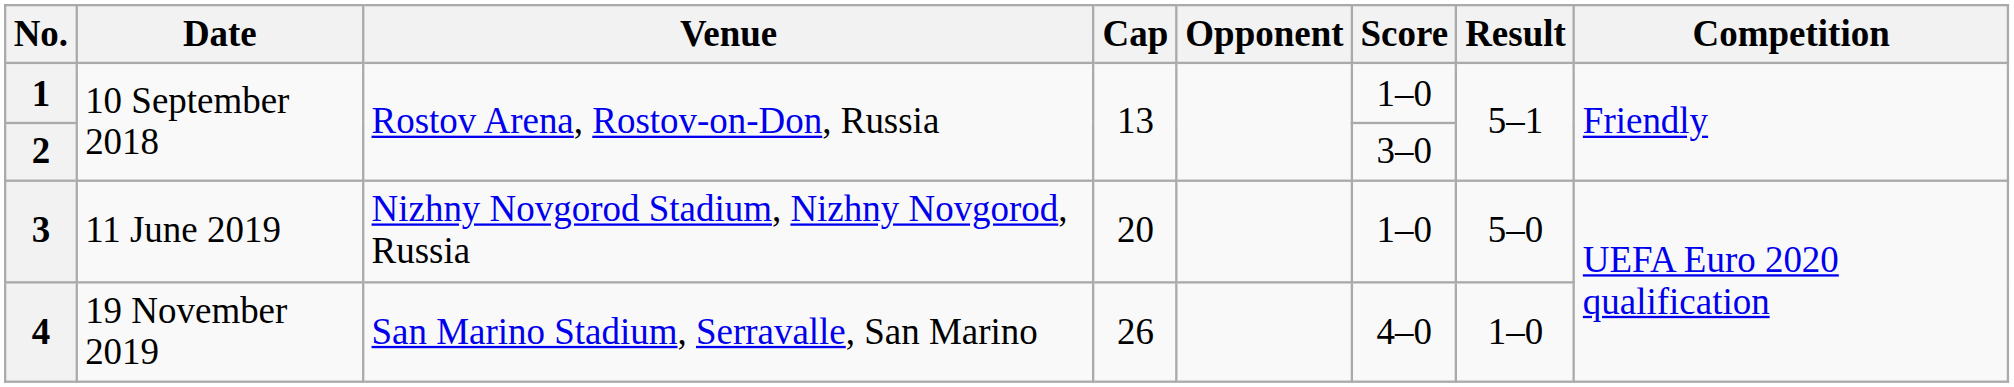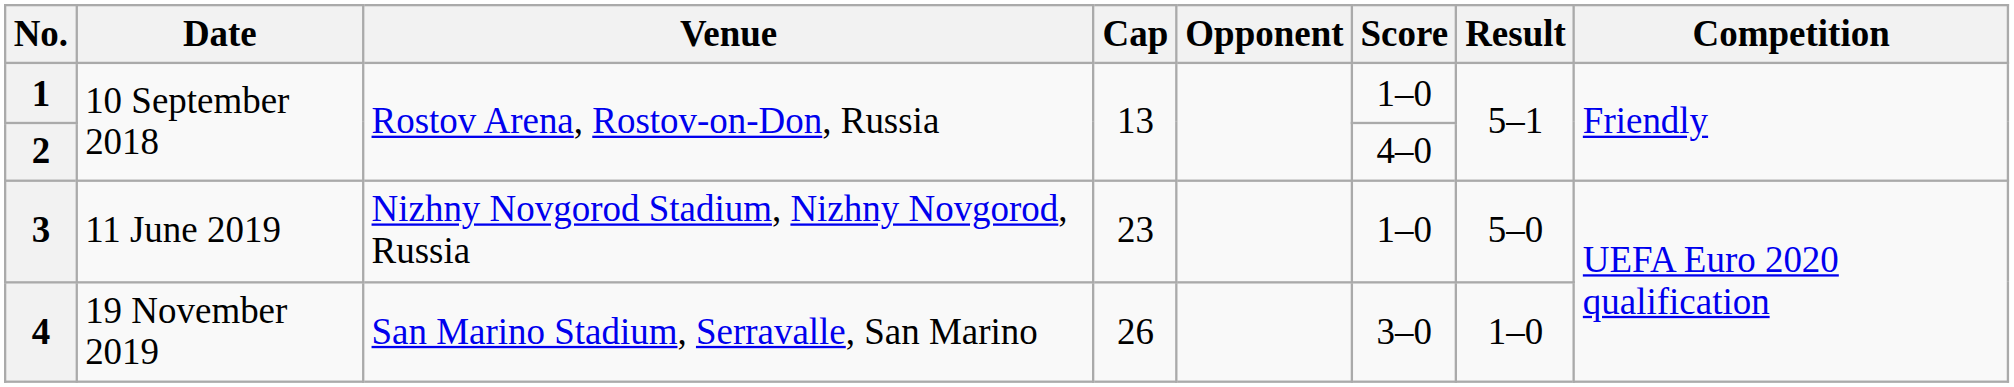 <table class="wikitable sortable plainrowheaders">
 <tr>
 <th scope=col>No.</th>
 <th scope=col>Date</th>
 <th scope=col>Venue</th>
 <th scope=col>Cap</th>
 <th scope=col>Opponent</th>
 <th scope=col>Score</th>
 <th scope=col>Result</th>
 <th scope=col>Competition</th>
 </tr>
 <tr>
 <th scope=row>1</th>
 <td rowspan=2>10 September 2018</td>
 <td rowspan=2><a href='#'>Rostov Arena</a>, <a href='#'>Rostov-on-Don</a>, Russia</td>
 <td rowspan=2 align=center>13</td>
 <td rowspan=2></td>
 <td align=center>1–0</td>
 <td rowspan=2 align=center>5–1</td>
 <td rowspan=2><a href='#'>Friendly</a></td>
 </tr>
 <tr>
 <th scope=row>2</th>
-<td align=center>3–0</td>
+<td align=center>4–0</td>
 </tr>
 <tr>
 <th scope=row>3</th>
 <td>11 June 2019</td>
 <td><a href='#'>Nizhny Novgorod Stadium</a>, <a href='#'>Nizhny Novgorod</a>, Russia</td>
-<td align=center>20</td>
+<td align=center>23</td>
 <td></td>
 <td align=center>1–0</td>
 <td align=center>5–0</td>
 <td rowspan=2><a href='#'>UEFA Euro 2020 qualification</a></td>
 </tr>
 <tr>
 <th scope=row>4</th>
 <td>19 November 2019</td>
 <td><a href='#'>San Marino Stadium</a>, <a href='#'>Serravalle</a>, San Marino</td>
 <td align=center>26</td>
 <td></td>
-<td align=center>4–0</td>
+<td align=center>3–0</td>
 <td align=center>1–0</td>
 </tr>
 </table>
